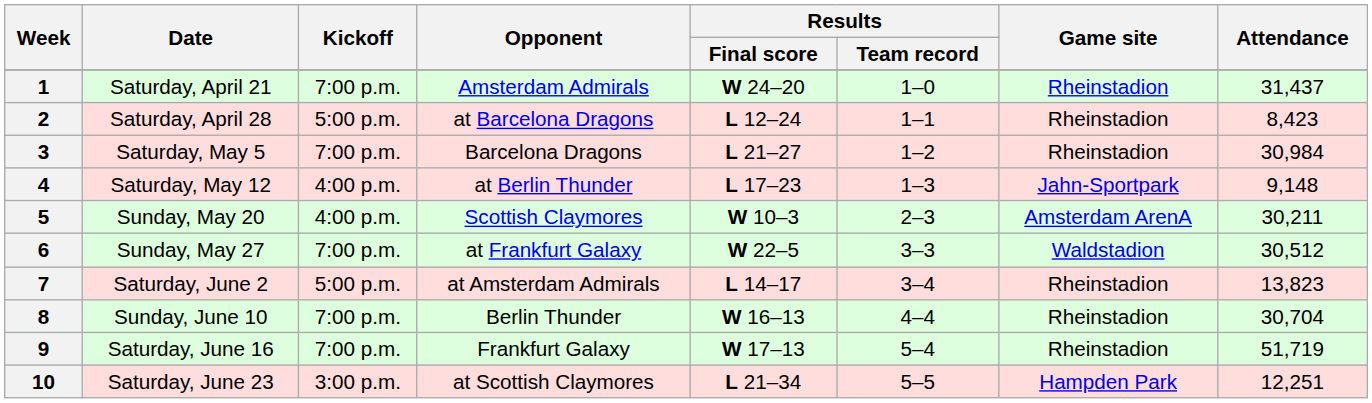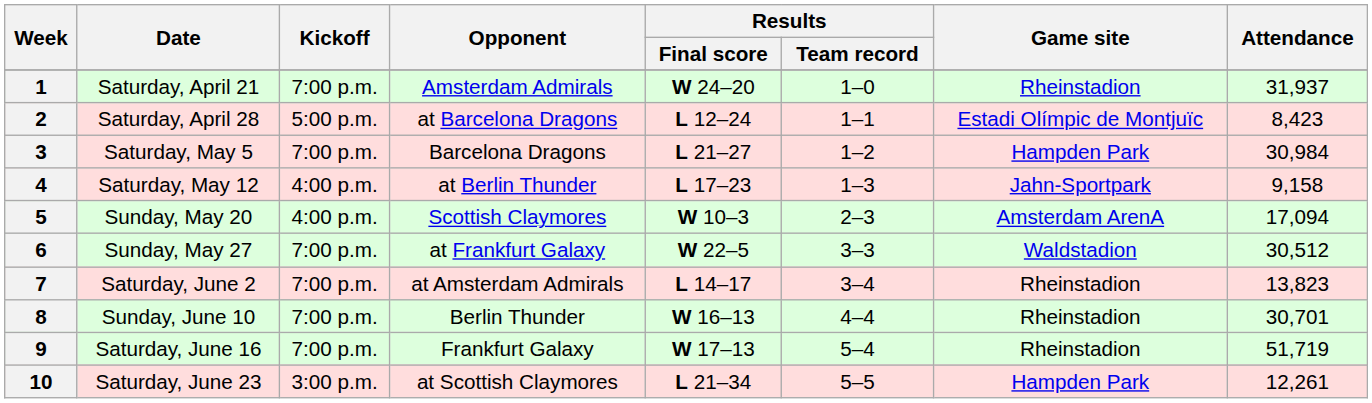 <table class="wikitable" style="font-size:95%; text-align:center; width:66em">
 <tr>
 <th rowspan="2">Week</th>
 <th rowspan="2">Date</th>
 <th rowspan="2">Kickoff </th>
 <th rowspan="2">Opponent</th>
 <th colspan="2">Results</th>
 <th rowspan="2">Game site</th>
 <th rowspan="2">Attendance</th>
 </tr>
 <tr>
 <th>Final score</th>
 <th>Team record</th>
 </tr>
 <tr>
 </tr>
 <tr bgcolor="#DDFFDD">
 <th>1</th>
 <td>Saturday, April 21</td>
 <td>7:00 p.m.</td>
 <td><a href='#'>Amsterdam Admirals</a></td>
 <td><strong>W</strong> 24–20</td>
 <td>1–0</td>
 <td><a href='#'>Rheinstadion</a></td>
-<td>31,437</td>
+<td>31,937</td>
 </tr>
 <tr bgcolor="#FFDDDD">
 <th>2</th>
 <td>Saturday, April 28</td>
 <td>5:00 p.m.</td>
 <td>at <a href='#'>Barcelona Dragons</a></td>
 <td><strong>L</strong> 12–24</td>
 <td>1–1</td>
-<td>Rheinstadion</td>
+<td><a href='#'>Estadi Olímpic de Montjuïc</a></td>
 <td>8,423</td>
 </tr>
 <tr bgcolor="#FFDDDD">
 <th>3</th>
 <td>Saturday, May 5</td>
 <td>7:00 p.m.</td>
 <td>Barcelona Dragons</td>
 <td><strong>L</strong> 21–27</td>
 <td>1–2</td>
-<td>Rheinstadion</td>
+<td><a href='#'>Hampden Park</a></td>
 <td>30,984</td>
 </tr>
 <tr bgcolor="#FFDDDD">
 <th>4</th>
 <td>Saturday, May 12</td>
 <td>4:00 p.m.</td>
 <td>at <a href='#'>Berlin Thunder</a></td>
 <td><strong>L</strong> 17–23</td>
 <td>1–3</td>
 <td><a href='#'>Jahn-Sportpark</a></td>
-<td>9,148</td>
+<td>9,158</td>
 </tr>
 <tr bgcolor="#DDFFDD">
 <th>5</th>
 <td>Sunday, May 20</td>
 <td>4:00 p.m.</td>
 <td><a href='#'>Scottish Claymores</a></td>
 <td><strong>W</strong> 10–3</td>
 <td>2–3</td>
 <td><a href='#'>Amsterdam ArenA</a></td>
-<td>30,211</td>
+<td>17,094</td>
 </tr>
 <tr bgcolor="#DDFFDD">
 <th>6</th>
 <td>Sunday, May 27</td>
 <td>7:00 p.m.</td>
 <td>at <a href='#'>Frankfurt Galaxy</a></td>
 <td><strong>W</strong> 22–5</td>
 <td>3–3</td>
 <td><a href='#'>Waldstadion</a></td>
 <td>30,512</td>
 </tr>
 <tr bgcolor="#FFDDDD">
 <th>7</th>
 <td>Saturday, June 2</td>
-<td>5:00 p.m.</td>
+<td>7:00 p.m.</td>
 <td>at Amsterdam Admirals</td>
 <td><strong>L</strong> 14–17</td>
 <td>3–4</td>
 <td>Rheinstadion</td>
 <td>13,823</td>
 </tr>
 <tr bgcolor="#DDFFDD">
 <th>8</th>
 <td>Sunday, June 10</td>
 <td>7:00 p.m.</td>
 <td>Berlin Thunder</td>
 <td><strong>W</strong> 16–13</td>
 <td>4–4</td>
 <td>Rheinstadion</td>
-<td>30,704</td>
+<td>30,701</td>
 </tr>
 <tr bgcolor="#DDFFDD">
 <th>9</th>
 <td>Saturday, June 16</td>
 <td>7:00 p.m.</td>
 <td>Frankfurt Galaxy</td>
 <td><strong>W</strong> 17–13</td>
 <td>5–4</td>
 <td>Rheinstadion</td>
 <td>51,719</td>
 </tr>
 <tr bgcolor="#FFDDDD">
 <th>10</th>
 <td>Saturday, June 23</td>
 <td>3:00 p.m.</td>
 <td>at Scottish Claymores</td>
 <td><strong>L</strong> 21–34</td>
 <td>5–5</td>
 <td><a href='#'>Hampden Park</a></td>
-<td>12,251</td>
+<td>12,261</td>
 </tr>
 </table>
